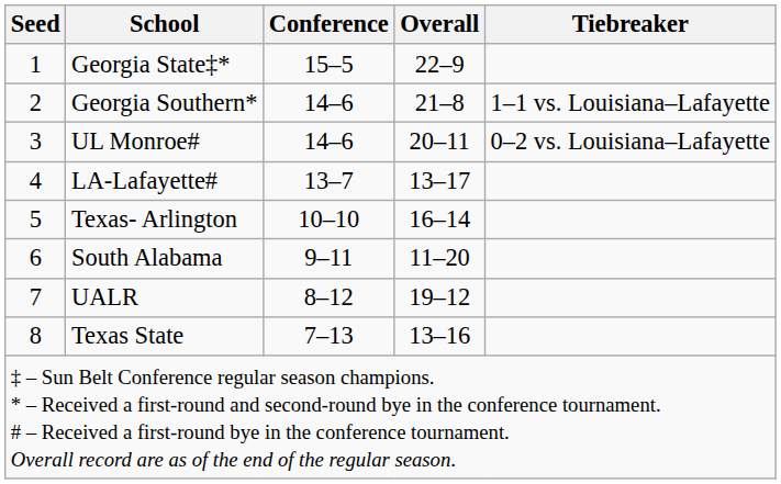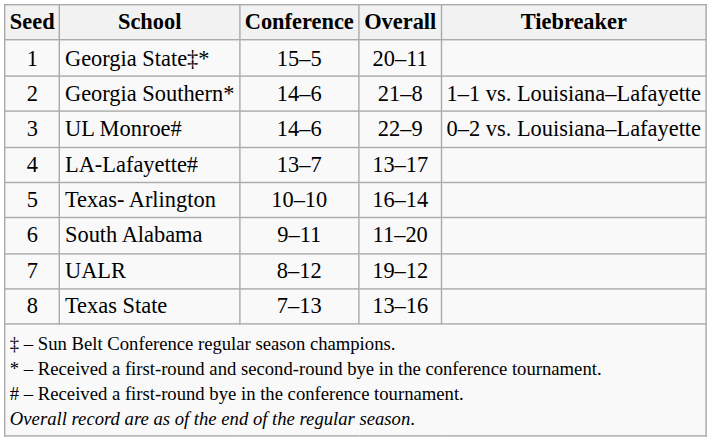 <table class="wikitable" style="text-align:center">
 <tr>
 <th>Seed</th>
 <th>School</th>
 <th>Conference</th>
 <th>Overall</th>
 <th>Tiebreaker</th>
 </tr>
 <tr>
 <td>1</td>
 <td align=left>Georgia State‡*</td>
 <td>15–5</td>
-<td>22–9</td>
+<td>20–11</td>
 <td></td>
 </tr>
 <tr>
 <td>2</td>
 <td align=left>Georgia Southern*</td>
 <td>14–6</td>
 <td>21–8</td>
 <td>1–1 vs. Louisiana–Lafayette</td>
 </tr>
 <tr>
 <td>3</td>
 <td align=left>UL Monroe#</td>
 <td>14–6</td>
-<td>20–11</td>
+<td>22–9</td>
 <td>0–2 vs. Louisiana–Lafayette</td>
 </tr>
 <tr>
 <td>4</td>
 <td align=left>LA-Lafayette#</td>
 <td>13–7</td>
 <td>13–17</td>
 <td></td>
 </tr>
 <tr>
 <td>5</td>
 <td align=left>Texas- Arlington</td>
 <td>10–10</td>
 <td>16–14</td>
 <td></td>
 </tr>
 <tr>
 <td>6</td>
 <td align=left>South Alabama</td>
 <td>9–11</td>
 <td>11–20</td>
 <td></td>
 </tr>
 <tr>
 <td>7</td>
 <td align=left>UALR</td>
 <td>8–12</td>
 <td>19–12</td>
 <td></td>
 </tr>
 <tr>
 <td>8</td>
 <td align=left>Texas State</td>
 <td>7–13</td>
 <td>13–16</td>
 <td></td>
 </tr>
 <tr>
 <td colspan=6 align=left><small>‡ – Sun Belt Conference regular season champions.<br>* – Received a first-round and second-round bye in the conference tournament.<br># – Received a first-round bye in the conference tournament. <br><em>Overall record are as of the end of the regular season</em>.</small></td>
 </tr>
 </table>
